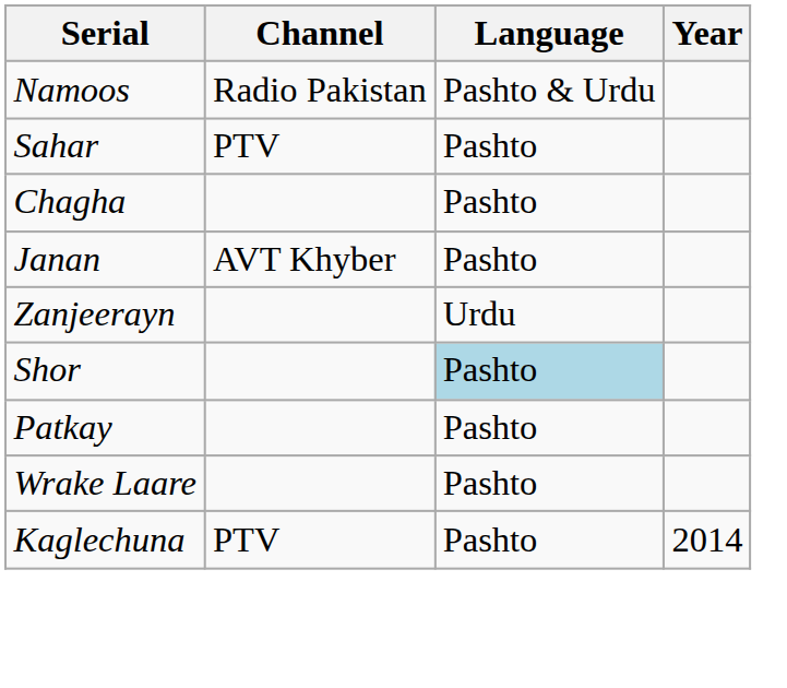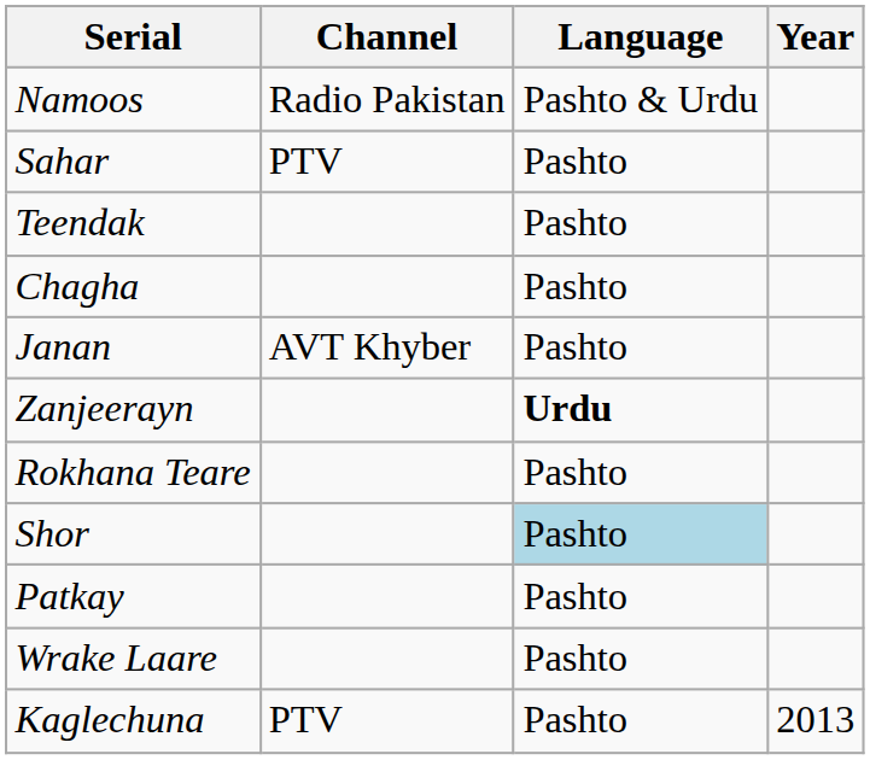 <table class="wikitable sortable">
 <tr>
 <th>Serial</th>
 <th>Channel</th>
 <th>Language</th>
 <th>Year</th>
 </tr>
 <tr>
 <td><em>Namoos</em></td>
 <td>Radio Pakistan</td>
 <td>Pashto & Urdu</td>
 <td></td>
 </tr>
 <tr>
 <td><em>Sahar</em></td>
 <td>PTV</td>
 <td>Pashto</td>
 <td></td>
 </tr>
 <tr>
+<td><em>Teendak</em></td>
+<td></td>
+<td>Pashto</td>
+<td></td>
+</tr>
+<tr>
 <td><em>Chagha</em></td>
 <td></td>
 <td>Pashto</td>
 <td></td>
 </tr>
 <tr>
 <td><em>Janan</em></td>
 <td>AVT Khyber</td>
 <td>Pashto</td>
 <td></td>
 </tr>
 <tr>
 <td><em>Zanjeerayn</em></td>
 <td></td>
-<td>Urdu</td>
+<td><strong>Urdu</strong></td>
+<td></td>
+</tr>
+<tr>
+<td><em>Rokhana Teare</em></td>
+<td></td>
+<td>Pashto</td>
 <td></td>
 </tr>
 <tr>
 <td><em>Shor</em></td>
 <td></td>
 <td style="background: lightblue;">Pashto</td>
 <td></td>
 </tr>
 <tr>
 <td><em>Patkay</em></td>
 <td></td>
 <td>Pashto</td>
 <td></td>
 </tr>
 <tr>
 <td><em>Wrake Laare</em></td>
 <td></td>
 <td>Pashto</td>
 <td></td>
 </tr>
 <tr>
 <td><em>Kaglechuna</em></td>
 <td>PTV</td>
 <td>Pashto</td>
-<td>2014</td>
+<td>2013</td>
 </tr>
 </table>
